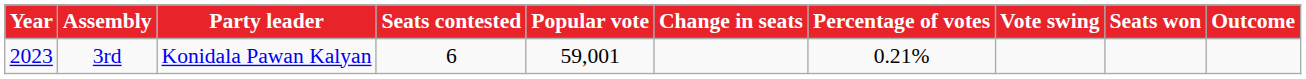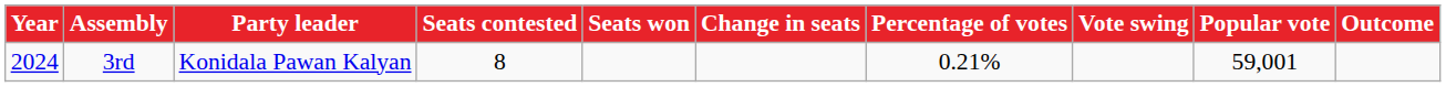 <table class="wikitable sortable" style="text-align:center">
 <tr>
 <th style="background-color:#E8232A;color:white">Year</th>
 <th style="background-color:#E8232A;color:white">Assembly</th>
 <th style="background-color:#E8232A;color:white">Party leader</th>
 <th style="background-color:#E8232A;color:white">Seats contested</th>
-<th style="background-color:#E8232A;color:white">Popular vote</th>
+<th style="background-color:#E8232A;color:white">Seats won</th>
 <th style="background-color:#E8232A;color:white">Change in seats</th>
 <th style="background-color:#E8232A;color:white">Percentage of votes</th>
 <th style="background-color:#E8232A;color:white">Vote swing</th>
-<th style="background-color:#E8232A;color:white">Seats won</th>
+<th style="background-color:#E8232A;color:white">Popular vote</th>
 <th style="background-color:#E8232A;color:white">Outcome</th>
 </tr>
 <tr>
-<td><a href='#'>2023</a></td>
+<td><a href='#'>2024</a></td>
 <td><a href='#'>3rd</a></td>
 <td><a href='#'>Konidala&nbsp;Pawan&nbsp;Kalyan</a></td>
-<td>6</td>
-<td>59,001</td>
+<td>8</td>
+<td></td>
 <td></td>
 <td>0.21%</td>
 <td></td>
-<td></td>
+<td>59,001</td>
 <td></td>
 </tr>
 </table>
